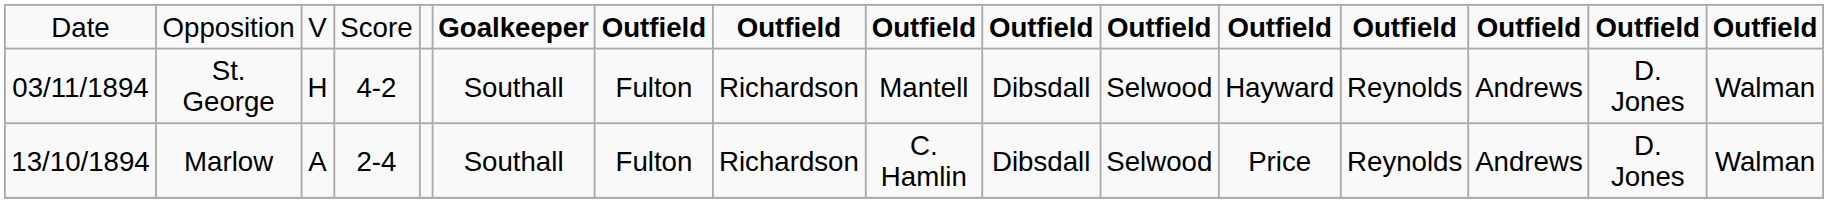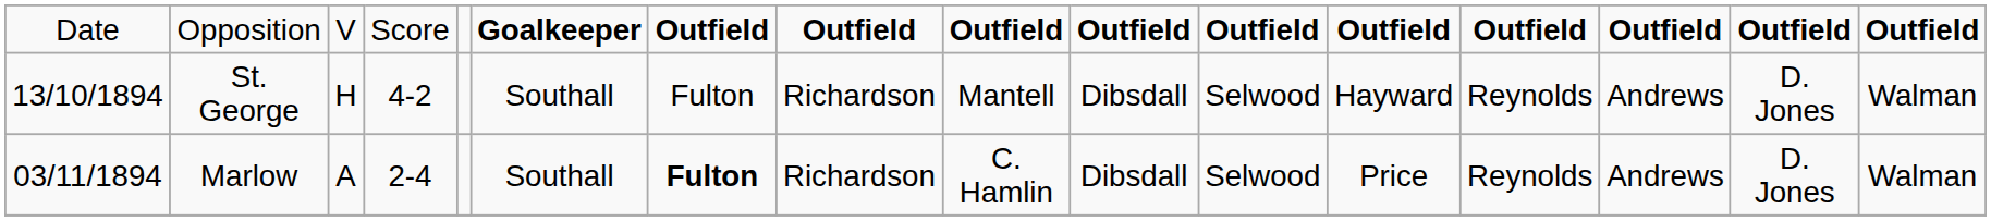 <table class="wikitable" style="font-size: 95%; text-align: center;">
 <tr style="text-align:center;">
 <td style="width:10px;; ">Date</td>
 <td style="width:150px; ">Opposition</td>
 <td style="width:5px;; ">V</td>
 <td style="width:5px;; ">Score</td>
 <td style="width:1px;; text-align:center;"></td>
 <td style="width:95px; "><strong>Goalkeeper</strong></td>
 <td style="width:75px; "><strong>Outfield</strong></td>
 <td style="width:75px; "><strong>Outfield</strong></td>
 <td style="width:75px; "><strong>Outfield</strong></td>
 <td style="width:75px; "><strong>Outfield</strong></td>
 <td style="width:75px; "><strong>Outfield</strong></td>
 <td style="width:75px; "><strong>Outfield</strong></td>
 <td style="width:75px; "><strong>Outfield</strong></td>
 <td style="width:75px; "><strong>Outfield</strong></td>
 <td style="width:75px; "><strong>Outfield</strong></td>
 <td style="width:75px; "><strong>Outfield</strong></td>
 </tr>
 <tr>
-<td>03/11/1894</td>
+<td>13/10/1894</td>
 <td>St. George</td>
 <td>H</td>
 <td>4-2</td>
 <td></td>
 <td>Southall</td>
 <td>Fulton</td>
 <td>Richardson</td>
 <td>Mantell</td>
 <td>Dibsdall</td>
 <td>Selwood</td>
 <td>Hayward</td>
 <td>Reynolds</td>
 <td>Andrews</td>
 <td>D. Jones</td>
 <td>Walman</td>
 </tr>
 <tr>
-<td>13/10/1894</td>
+<td>03/11/1894</td>
 <td>Marlow</td>
 <td>A</td>
 <td>2-4</td>
 <td></td>
 <td>Southall</td>
-<td>Fulton</td>
+<td><strong>Fulton</strong></td>
 <td>Richardson</td>
 <td>C. Hamlin</td>
 <td>Dibsdall</td>
 <td>Selwood</td>
 <td>Price</td>
 <td>Reynolds</td>
 <td>Andrews</td>
 <td>D. Jones</td>
 <td>Walman</td>
 </tr>
 <tr>
 </tr>
 </table>
